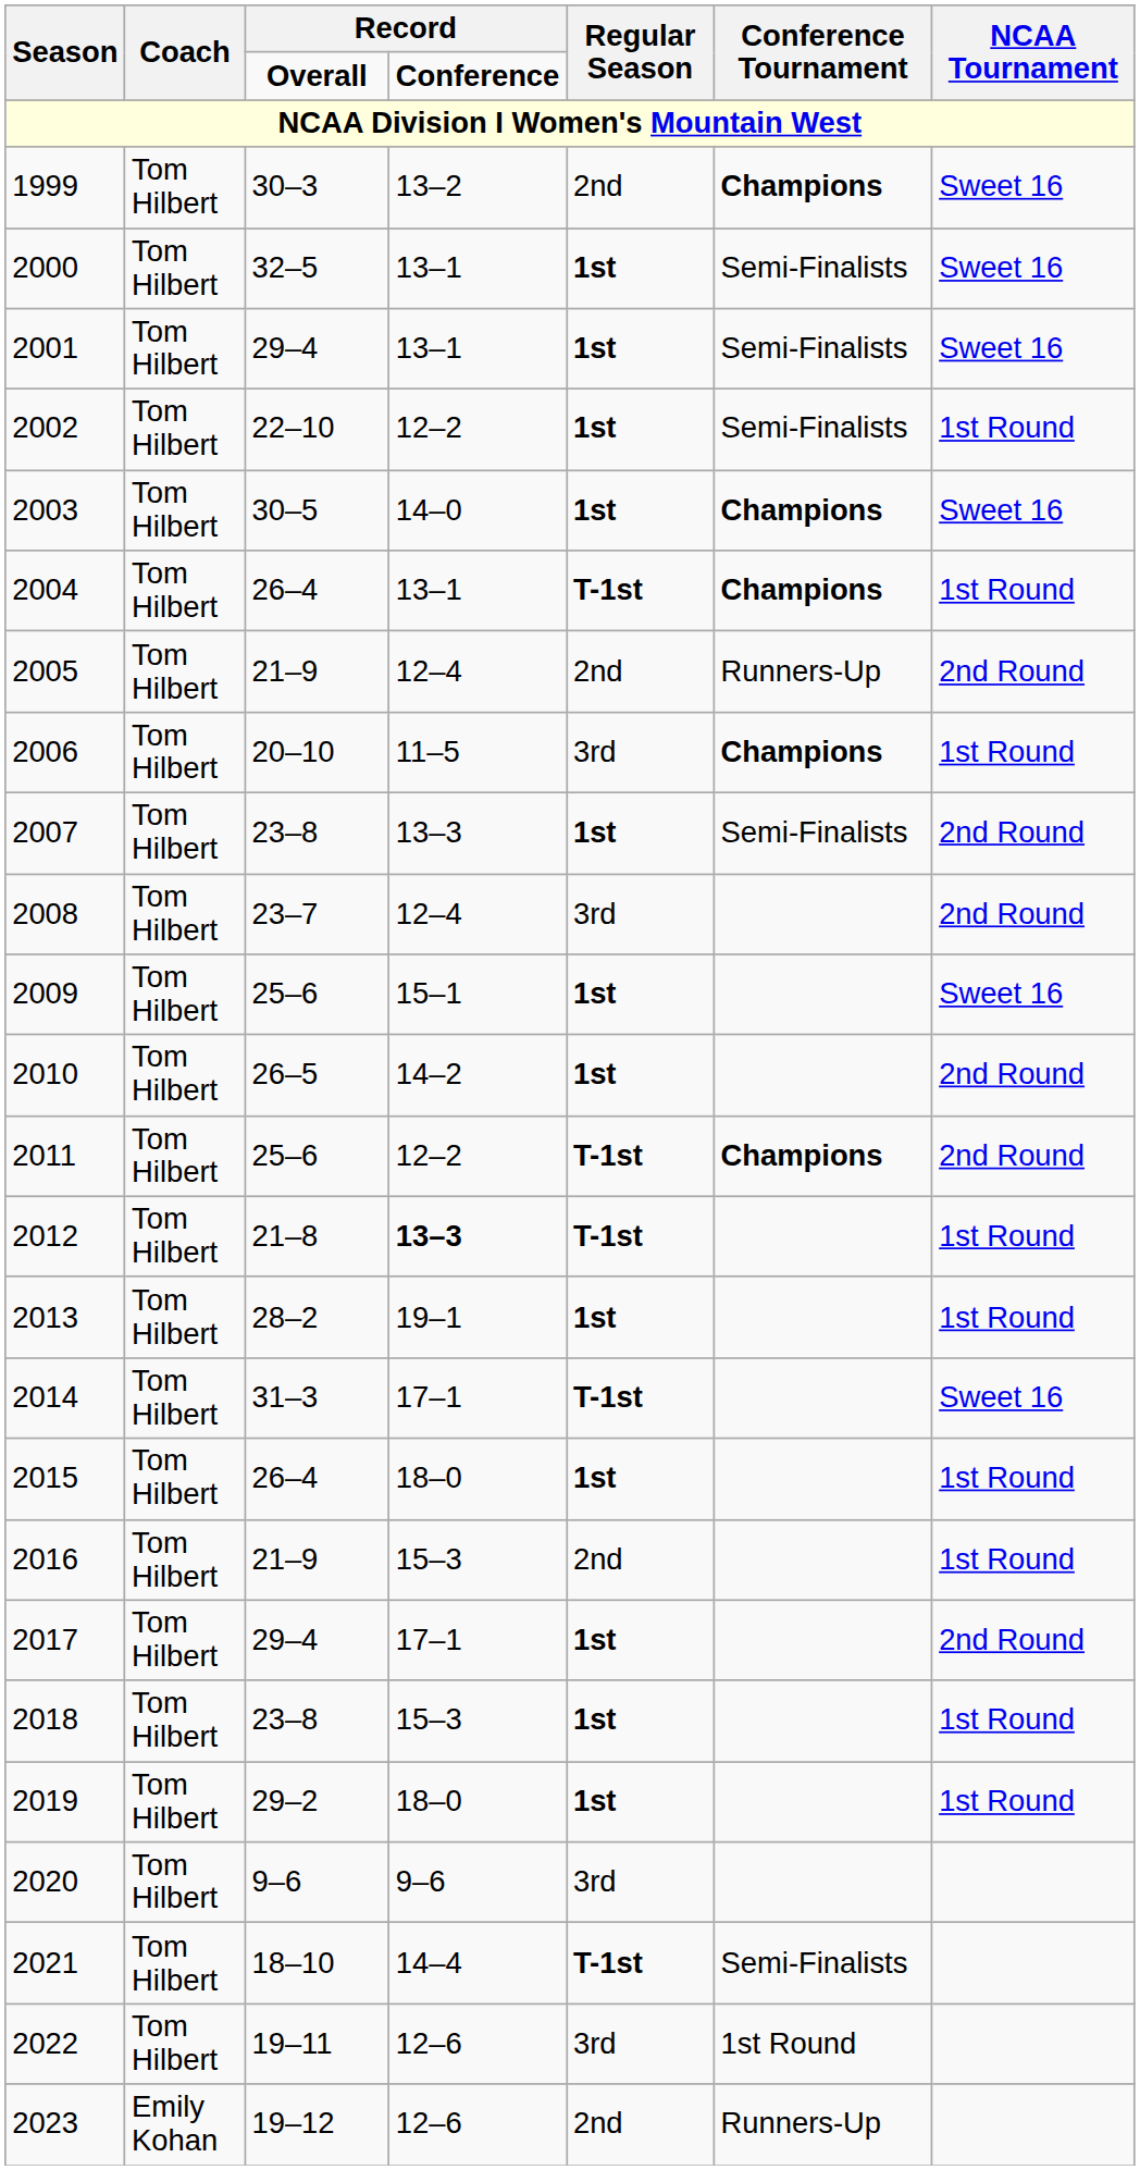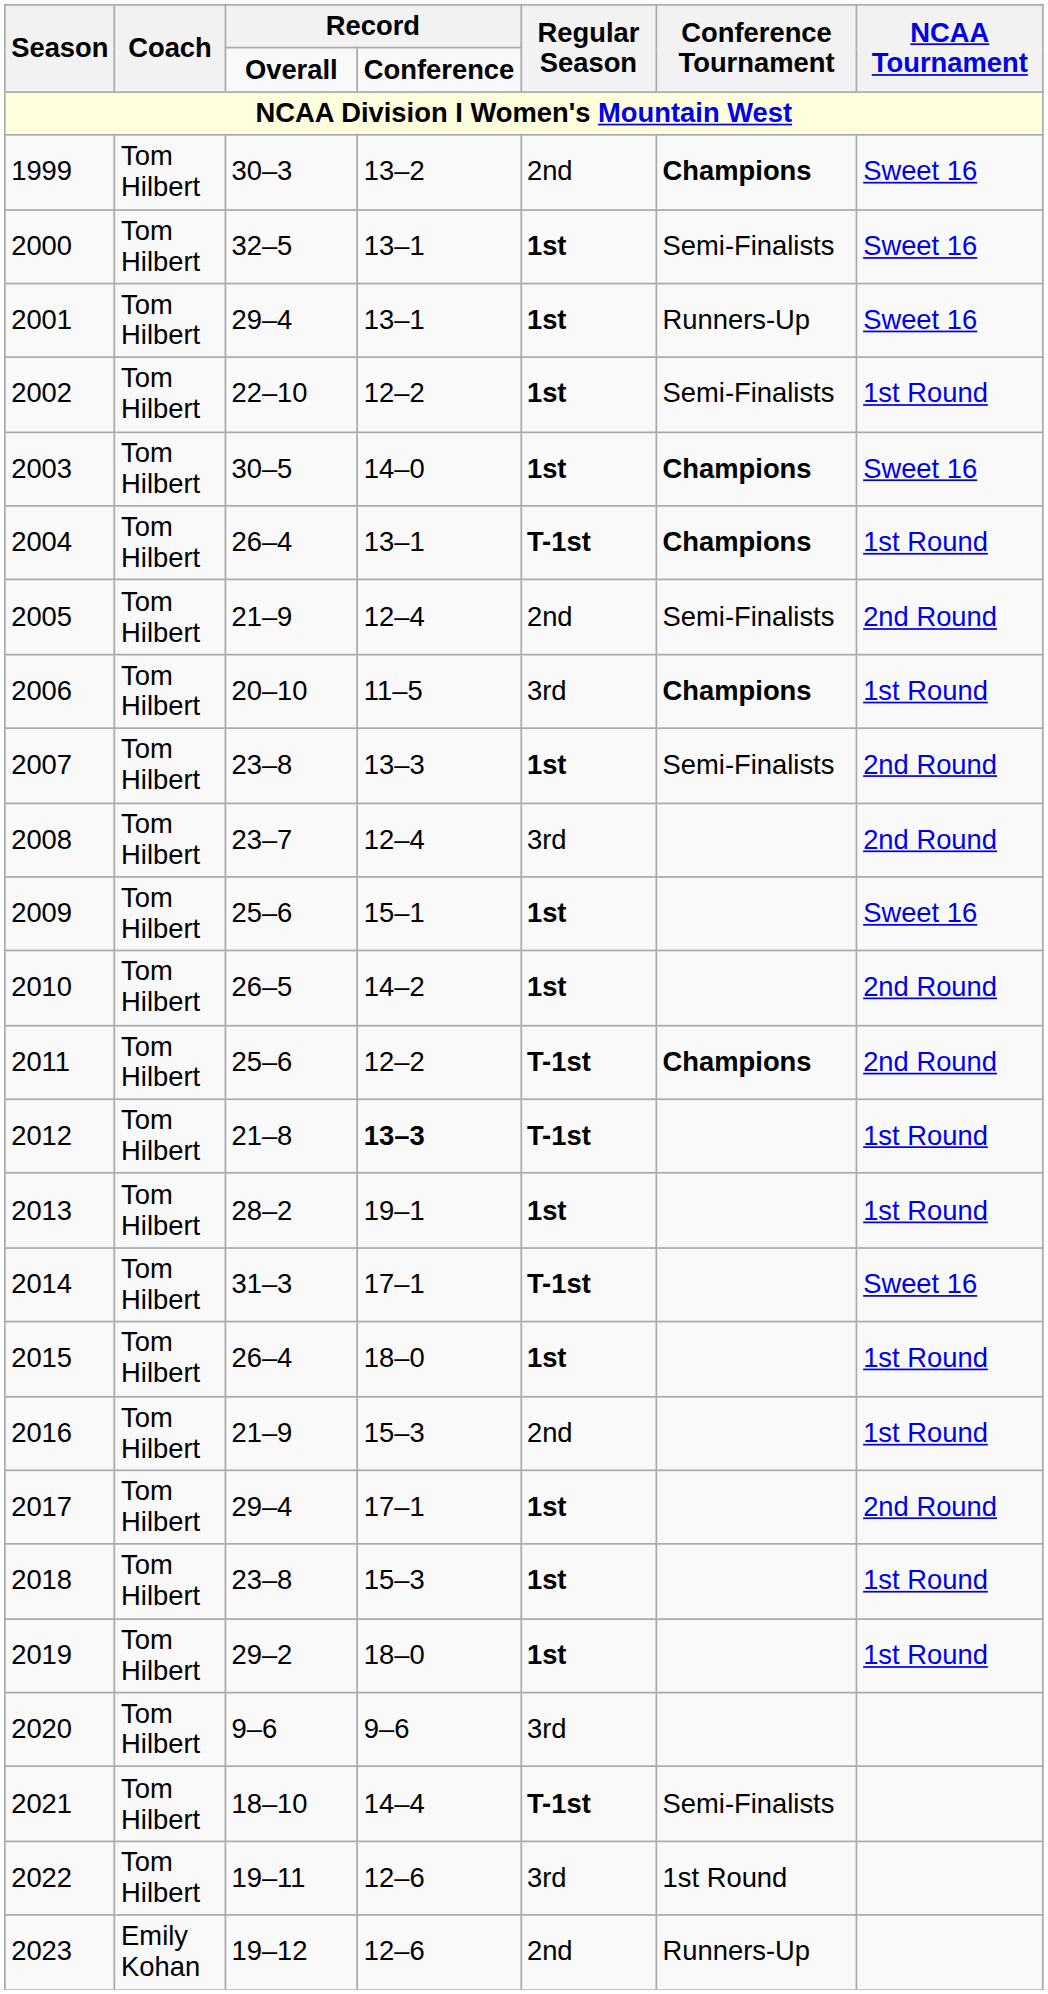 <table class="wikitable">
 <tr>
 <th rowspan="2">Season</th>
 <th rowspan="2">Coach</th>
 <th colspan="2">Record</th>
 <th rowspan="2">Regular Season</th>
 <th rowspan="2">Conference Tournament</th>
 <th rowspan="2"><a href='#'>NCAA Tournament</a></th>
 </tr>
 <tr>
 <td width="70px" align="center"><strong>Overall</strong></td>
 <td width="40px" align="center"><strong>Conference</strong></td>
 </tr>
 <tr style="background: #ffffdd;">
 <td colspan="7" style="text-align:center;"><strong>NCAA Division I Women's <a href='#'>Mountain West</a></strong></td>
 </tr>
 <tr>
 <td>1999</td>
 <td>Tom Hilbert</td>
 <td>30–3</td>
 <td>13–2</td>
 <td>2nd</td>
 <td><strong>Champions</strong></td>
 <td><a href='#'>Sweet 16</a></td>
 </tr>
 <tr>
 <td>2000</td>
 <td>Tom Hilbert</td>
 <td>32–5</td>
 <td>13–1</td>
 <td><strong>1st</strong></td>
 <td>Semi-Finalists</td>
 <td><a href='#'>Sweet 16</a></td>
 </tr>
 <tr>
 <td>2001</td>
 <td>Tom Hilbert</td>
 <td>29–4</td>
 <td>13–1</td>
 <td><strong>1st</strong></td>
-<td>Semi-Finalists</td>
+<td>Runners-Up</td>
 <td><a href='#'>Sweet 16</a></td>
 </tr>
 <tr>
 <td>2002</td>
 <td>Tom Hilbert</td>
 <td>22–10</td>
 <td>12–2</td>
 <td><strong>1st</strong></td>
 <td>Semi-Finalists</td>
 <td><a href='#'>1st Round</a></td>
 </tr>
 <tr>
 <td>2003</td>
 <td>Tom Hilbert</td>
 <td>30–5</td>
 <td>14–0</td>
 <td><strong>1st</strong></td>
 <td><strong>Champions</strong></td>
 <td><a href='#'>Sweet 16</a></td>
 </tr>
 <tr>
 <td>2004</td>
 <td>Tom Hilbert</td>
 <td>26–4</td>
 <td>13–1</td>
 <td><strong>T-1st</strong></td>
 <td><strong>Champions</strong></td>
 <td><a href='#'>1st Round</a></td>
 </tr>
 <tr>
 <td>2005</td>
 <td>Tom Hilbert</td>
 <td>21–9</td>
 <td>12–4</td>
 <td>2nd</td>
-<td>Runners-Up</td>
+<td>Semi-Finalists</td>
 <td><a href='#'>2nd Round</a></td>
 </tr>
 <tr>
 <td>2006</td>
 <td>Tom Hilbert</td>
 <td>20–10</td>
 <td>11–5</td>
 <td>3rd</td>
 <td><strong>Champions</strong></td>
 <td><a href='#'>1st Round</a></td>
 </tr>
 <tr>
 <td>2007</td>
 <td>Tom Hilbert</td>
 <td>23–8</td>
 <td>13–3</td>
 <td><strong>1st</strong></td>
 <td>Semi-Finalists</td>
 <td><a href='#'>2nd Round</a></td>
 </tr>
 <tr>
 <td>2008</td>
 <td>Tom Hilbert</td>
 <td>23–7</td>
 <td>12–4</td>
 <td>3rd</td>
 <td></td>
 <td><a href='#'>2nd Round</a></td>
 </tr>
 <tr>
 <td>2009</td>
 <td>Tom Hilbert</td>
 <td>25–6</td>
 <td>15–1</td>
 <td><strong>1st</strong></td>
 <td></td>
 <td><a href='#'>Sweet 16</a></td>
 </tr>
 <tr>
 <td>2010</td>
 <td>Tom Hilbert</td>
 <td>26–5</td>
 <td>14–2</td>
 <td><strong>1st</strong></td>
 <td></td>
 <td><a href='#'>2nd Round</a></td>
 </tr>
 <tr>
 <td>2011</td>
 <td>Tom Hilbert</td>
 <td>25–6</td>
 <td>12–2</td>
 <td><strong>T-1st</strong></td>
 <td><strong>Champions</strong></td>
 <td><a href='#'>2nd Round</a></td>
 </tr>
 <tr>
 <td>2012</td>
 <td>Tom Hilbert</td>
 <td>21–8</td>
 <td><strong>13–3</strong></td>
 <td><strong>T-1st</strong></td>
 <td></td>
 <td><a href='#'>1st Round</a></td>
 </tr>
 <tr>
 <td>2013</td>
 <td>Tom Hilbert</td>
 <td>28–2</td>
 <td>19–1</td>
 <td><strong>1st</strong></td>
 <td></td>
 <td><a href='#'>1st Round</a></td>
 </tr>
 <tr>
 <td>2014</td>
 <td>Tom Hilbert</td>
 <td>31–3</td>
 <td>17–1</td>
 <td><strong>T-1st</strong></td>
 <td></td>
 <td><a href='#'>Sweet 16</a></td>
 </tr>
 <tr>
 <td>2015</td>
 <td>Tom Hilbert</td>
 <td>26–4</td>
 <td>18–0</td>
 <td><strong>1st</strong></td>
 <td></td>
 <td><a href='#'>1st Round</a></td>
 </tr>
 <tr>
 <td>2016</td>
 <td>Tom Hilbert</td>
 <td>21–9</td>
 <td>15–3</td>
 <td>2nd</td>
 <td></td>
 <td><a href='#'>1st Round</a></td>
 </tr>
 <tr>
 <td>2017</td>
 <td>Tom Hilbert</td>
 <td>29–4</td>
 <td>17–1</td>
 <td><strong>1st</strong></td>
 <td></td>
 <td><a href='#'>2nd Round</a></td>
 </tr>
 <tr>
 <td>2018</td>
 <td>Tom Hilbert</td>
 <td>23–8</td>
 <td>15–3</td>
 <td><strong>1st</strong></td>
 <td></td>
 <td><a href='#'>1st Round</a></td>
 </tr>
 <tr>
 <td>2019</td>
 <td>Tom Hilbert</td>
 <td>29–2</td>
 <td>18–0</td>
 <td><strong>1st</strong></td>
 <td></td>
 <td><a href='#'>1st Round</a></td>
 </tr>
 <tr>
 <td>2020</td>
 <td>Tom Hilbert</td>
 <td>9–6</td>
 <td>9–6</td>
 <td>3rd</td>
 <td></td>
 <td></td>
 </tr>
 <tr>
 <td>2021</td>
 <td>Tom Hilbert</td>
 <td>18–10</td>
 <td>14–4</td>
 <td><strong>T-1st</strong></td>
 <td>Semi-Finalists</td>
 <td></td>
 </tr>
 <tr>
 <td>2022</td>
 <td>Tom Hilbert</td>
 <td>19–11</td>
 <td>12–6</td>
 <td>3rd</td>
 <td>1st Round</td>
 <td></td>
 </tr>
 <tr>
 <td>2023</td>
 <td>Emily Kohan</td>
 <td>19–12</td>
 <td>12–6</td>
 <td>2nd</td>
 <td>Runners-Up</td>
 <td></td>
 </tr>
 </table>
